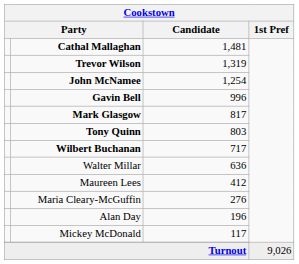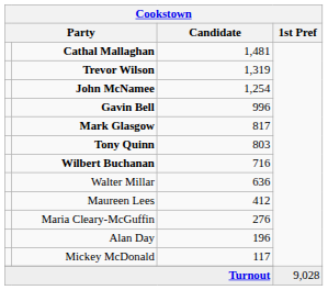 <table class="wikitable">
 <tr>
 <th colspan="4" align="center"><a href='#'>Cookstown</a></th>
 </tr>
 <tr>
 <th colspan="2" align="center" width=200>Party</th>
 <th width=150>Candidate</th>
 <th width=60>1st Pref</th>
 </tr>
 <tr>
 <td></td>
 <td align="right"><strong>Cathal Mallaghan</strong></td>
 <td align="right">1,481</td>
 </tr>
 <tr>
 <td></td>
 <td align="right"><strong>Trevor Wilson</strong></td>
 <td align="right">1,319</td>
 </tr>
 <tr>
 <td></td>
 <td align="right"><strong>John McNamee</strong></td>
 <td align="right">1,254</td>
 </tr>
 <tr>
 <td></td>
 <td align="right"><strong>Gavin Bell</strong></td>
 <td align="right">996</td>
 </tr>
 <tr>
 <td></td>
 <td align="right"><strong>Mark Glasgow</strong></td>
 <td align="right">817</td>
 </tr>
 <tr>
 <td></td>
 <td align="right"><strong>Tony Quinn</strong></td>
 <td align="right">803</td>
 </tr>
 <tr>
 <td></td>
 <td align="right"><strong>Wilbert Buchanan</strong></td>
-<td align="right">717</td>
+<td align="right">716</td>
 </tr>
 <tr>
 <td></td>
 <td align="right">Walter Millar</td>
 <td align="right">636</td>
 </tr>
 <tr>
 <td></td>
 <td align="right">Maureen Lees</td>
 <td align="right">412</td>
 </tr>
 <tr>
 <td></td>
 <td align="right">Maria Cleary-McGuffin</td>
 <td align="right">276</td>
 </tr>
 <tr>
 <td></td>
 <td align="right">Alan Day</td>
 <td align="right">196</td>
 </tr>
 <tr>
 <td></td>
 <td align="right">Mickey McDonald</td>
 <td align="right">117</td>
 </tr>
 <tr>
 </tr>
 <tr bgcolor="EEEEEE">
 <td colspan=3 align="right"><strong><a href='#'>Turnout</a></strong></td>
-<td align="right">9,026</td>
+<td align="right">9,028</td>
 </tr>
 </table>
